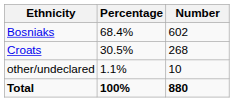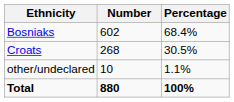 <table class="wikitable">
 <tr>
 <th width="100px">Ethnicity</th>
+<th width="80px">Number</th>
 <th width="80px">Percentage</th>
-<th width="80px">Number</th>
 </tr>
 <tr>
 <td><a href='#'>Bosniaks</a></td>
+<td>602</td>
 <td>68.4%</td>
-<td>602</td>
 </tr>
 <tr>
 <td><a href='#'>Croats</a></td>
+<td>268</td>
 <td>30.5%</td>
-<td>268</td>
 </tr>
 <tr>
 <td>other/undeclared</td>
+<td>10</td>
 <td>1.1%</td>
-<td>10</td>
 </tr>
 <tr>
 <td><strong>Total</strong></td>
+<td><strong>880</strong></td>
 <td><strong>100%</strong></td>
-<td><strong>880</strong></td>
 </tr>
 </table>
